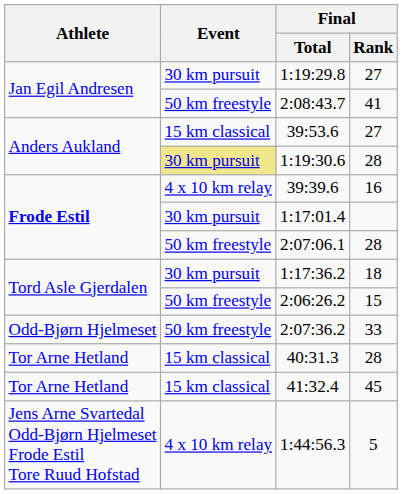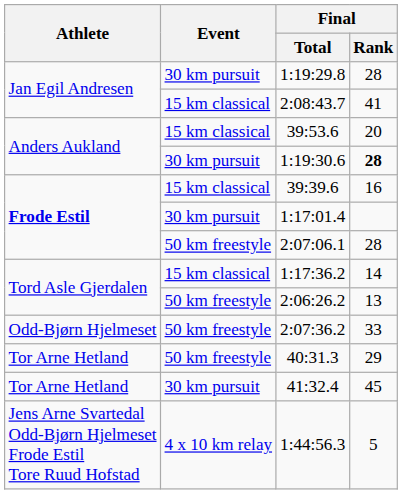 <table class="wikitable" style="font-size:90%">
 <tr>
 <th rowspan="2">Athlete</th>
 <th rowspan="2">Event</th>
 <th colspan="2">Final</th>
 </tr>
 <tr>
 <th>Total</th>
 <th>Rank</th>
 </tr>
 <tr>
 <td rowspan=2><a href='#'>Jan Egil Andresen</a></td>
 <td><a href='#'>30 km pursuit</a></td>
 <td align="center">1:19:29.8</td>
-<td align="center">27</td>
+<td align="center">28</td>
 </tr>
 <tr>
-<td><a href='#'>50 km freestyle</a></td>
+<td><a href='#'>15 km classical</a></td>
 <td align="center">2:08:43.7</td>
 <td align="center">41</td>
 </tr>
 <tr>
 <td rowspan=2><a href='#'>Anders Aukland</a></td>
 <td><a href='#'>15 km classical</a></td>
 <td align="center">39:53.6</td>
-<td align="center">27</td>
+<td align="center">20</td>
 </tr>
 <tr>
-<td style="background: khaki;"><a href='#'>30 km pursuit</a></td>
+<td><a href='#'>30 km pursuit</a></td>
 <td align="center">1:19:30.6</td>
-<td align="center">28</td>
+<td align="center"><strong>28</strong></td>
 </tr>
 <tr>
 <td rowspan=3><strong><a href='#'>Frode Estil</a></strong></td>
-<td><a href='#'>4 x 10 km relay</a></td>
+<td><a href='#'>15 km classical</a></td>
 <td align="center">39:39.6</td>
 <td align="center">16</td>
 </tr>
 <tr>
 <td><a href='#'>30 km pursuit</a></td>
 <td align="center">1:17:01.4</td>
 <td align="center"></td>
 </tr>
 <tr>
 <td><a href='#'>50 km freestyle</a></td>
 <td align="center">2:07:06.1</td>
 <td align="center">28</td>
 </tr>
 <tr>
 <td rowspan=2><a href='#'>Tord Asle Gjerdalen</a></td>
-<td><a href='#'>30 km pursuit</a></td>
+<td><a href='#'>15 km classical</a></td>
 <td align="center">1:17:36.2</td>
-<td align="center">18</td>
+<td align="center">14</td>
 </tr>
 <tr>
 <td><a href='#'>50 km freestyle</a></td>
 <td align="center">2:06:26.2</td>
-<td align="center">15</td>
+<td align="center">13</td>
 </tr>
 <tr>
 <td><a href='#'>Odd-Bjørn Hjelmeset</a></td>
 <td><a href='#'>50 km freestyle</a></td>
 <td align="center">2:07:36.2</td>
 <td align="center">33</td>
 </tr>
 <tr>
 <td><a href='#'>Tor Arne Hetland</a></td>
-<td><a href='#'>15 km classical</a></td>
+<td><a href='#'>50 km freestyle</a></td>
 <td align="center">40:31.3</td>
-<td align="center">28</td>
+<td align="center">29</td>
 </tr>
 <tr>
 <td><a href='#'>Tor Arne Hetland</a></td>
-<td><a href='#'>15 km classical</a></td>
+<td><a href='#'>30 km pursuit</a></td>
 <td align="center">41:32.4</td>
 <td align="center">45</td>
 </tr>
 <tr>
 <td><a href='#'>Jens Arne Svartedal</a><br><a href='#'>Odd-Bjørn Hjelmeset</a><br><a href='#'>Frode Estil</a><br><a href='#'>Tore Ruud Hofstad</a></td>
 <td><a href='#'>4 x 10 km relay</a></td>
 <td align="center">1:44:56.3</td>
 <td align="center">5</td>
 </tr>
 </table>
